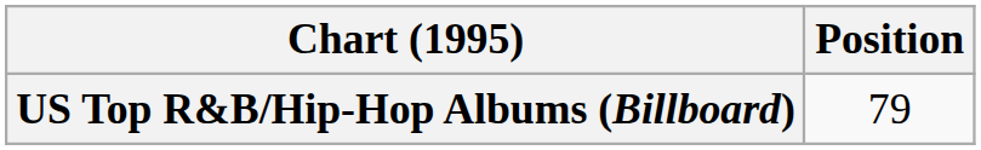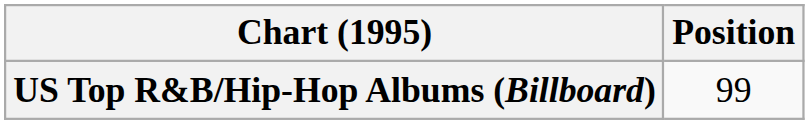 <table class="wikitable sortable plainrowheaders" style="text-align:center;">
 <tr>
 <th scope="col">Chart (1995)</th>
 <th scope="col">Position</th>
 </tr>
 <tr>
 <th scope="row">US Top R&B/Hip-Hop Albums (<em>Billboard</em>)</th>
-<td>79</td>
+<td>99</td>
 </tr>
 </table>
